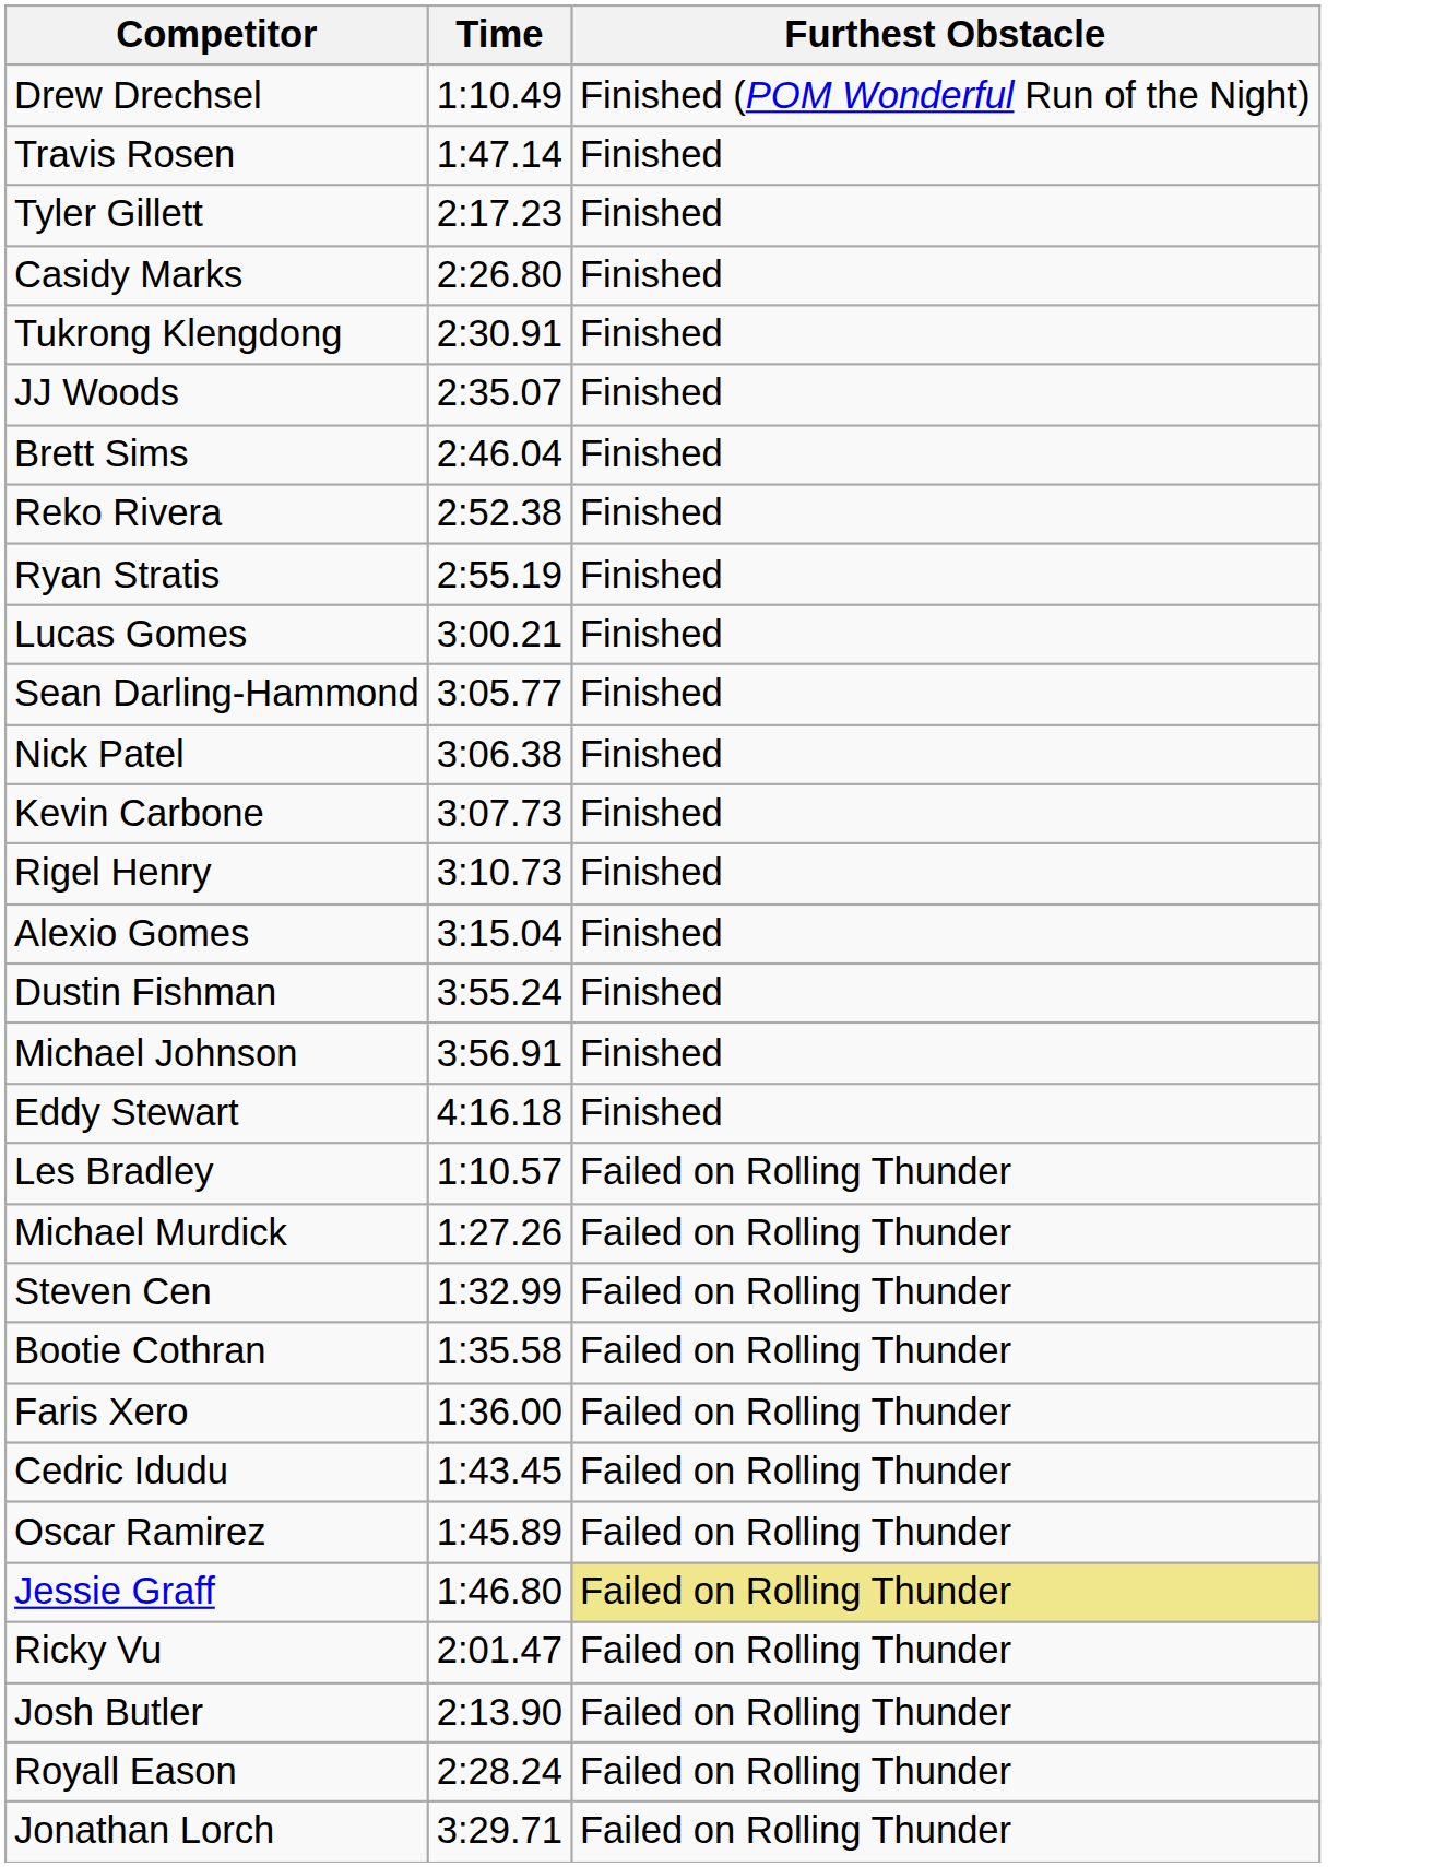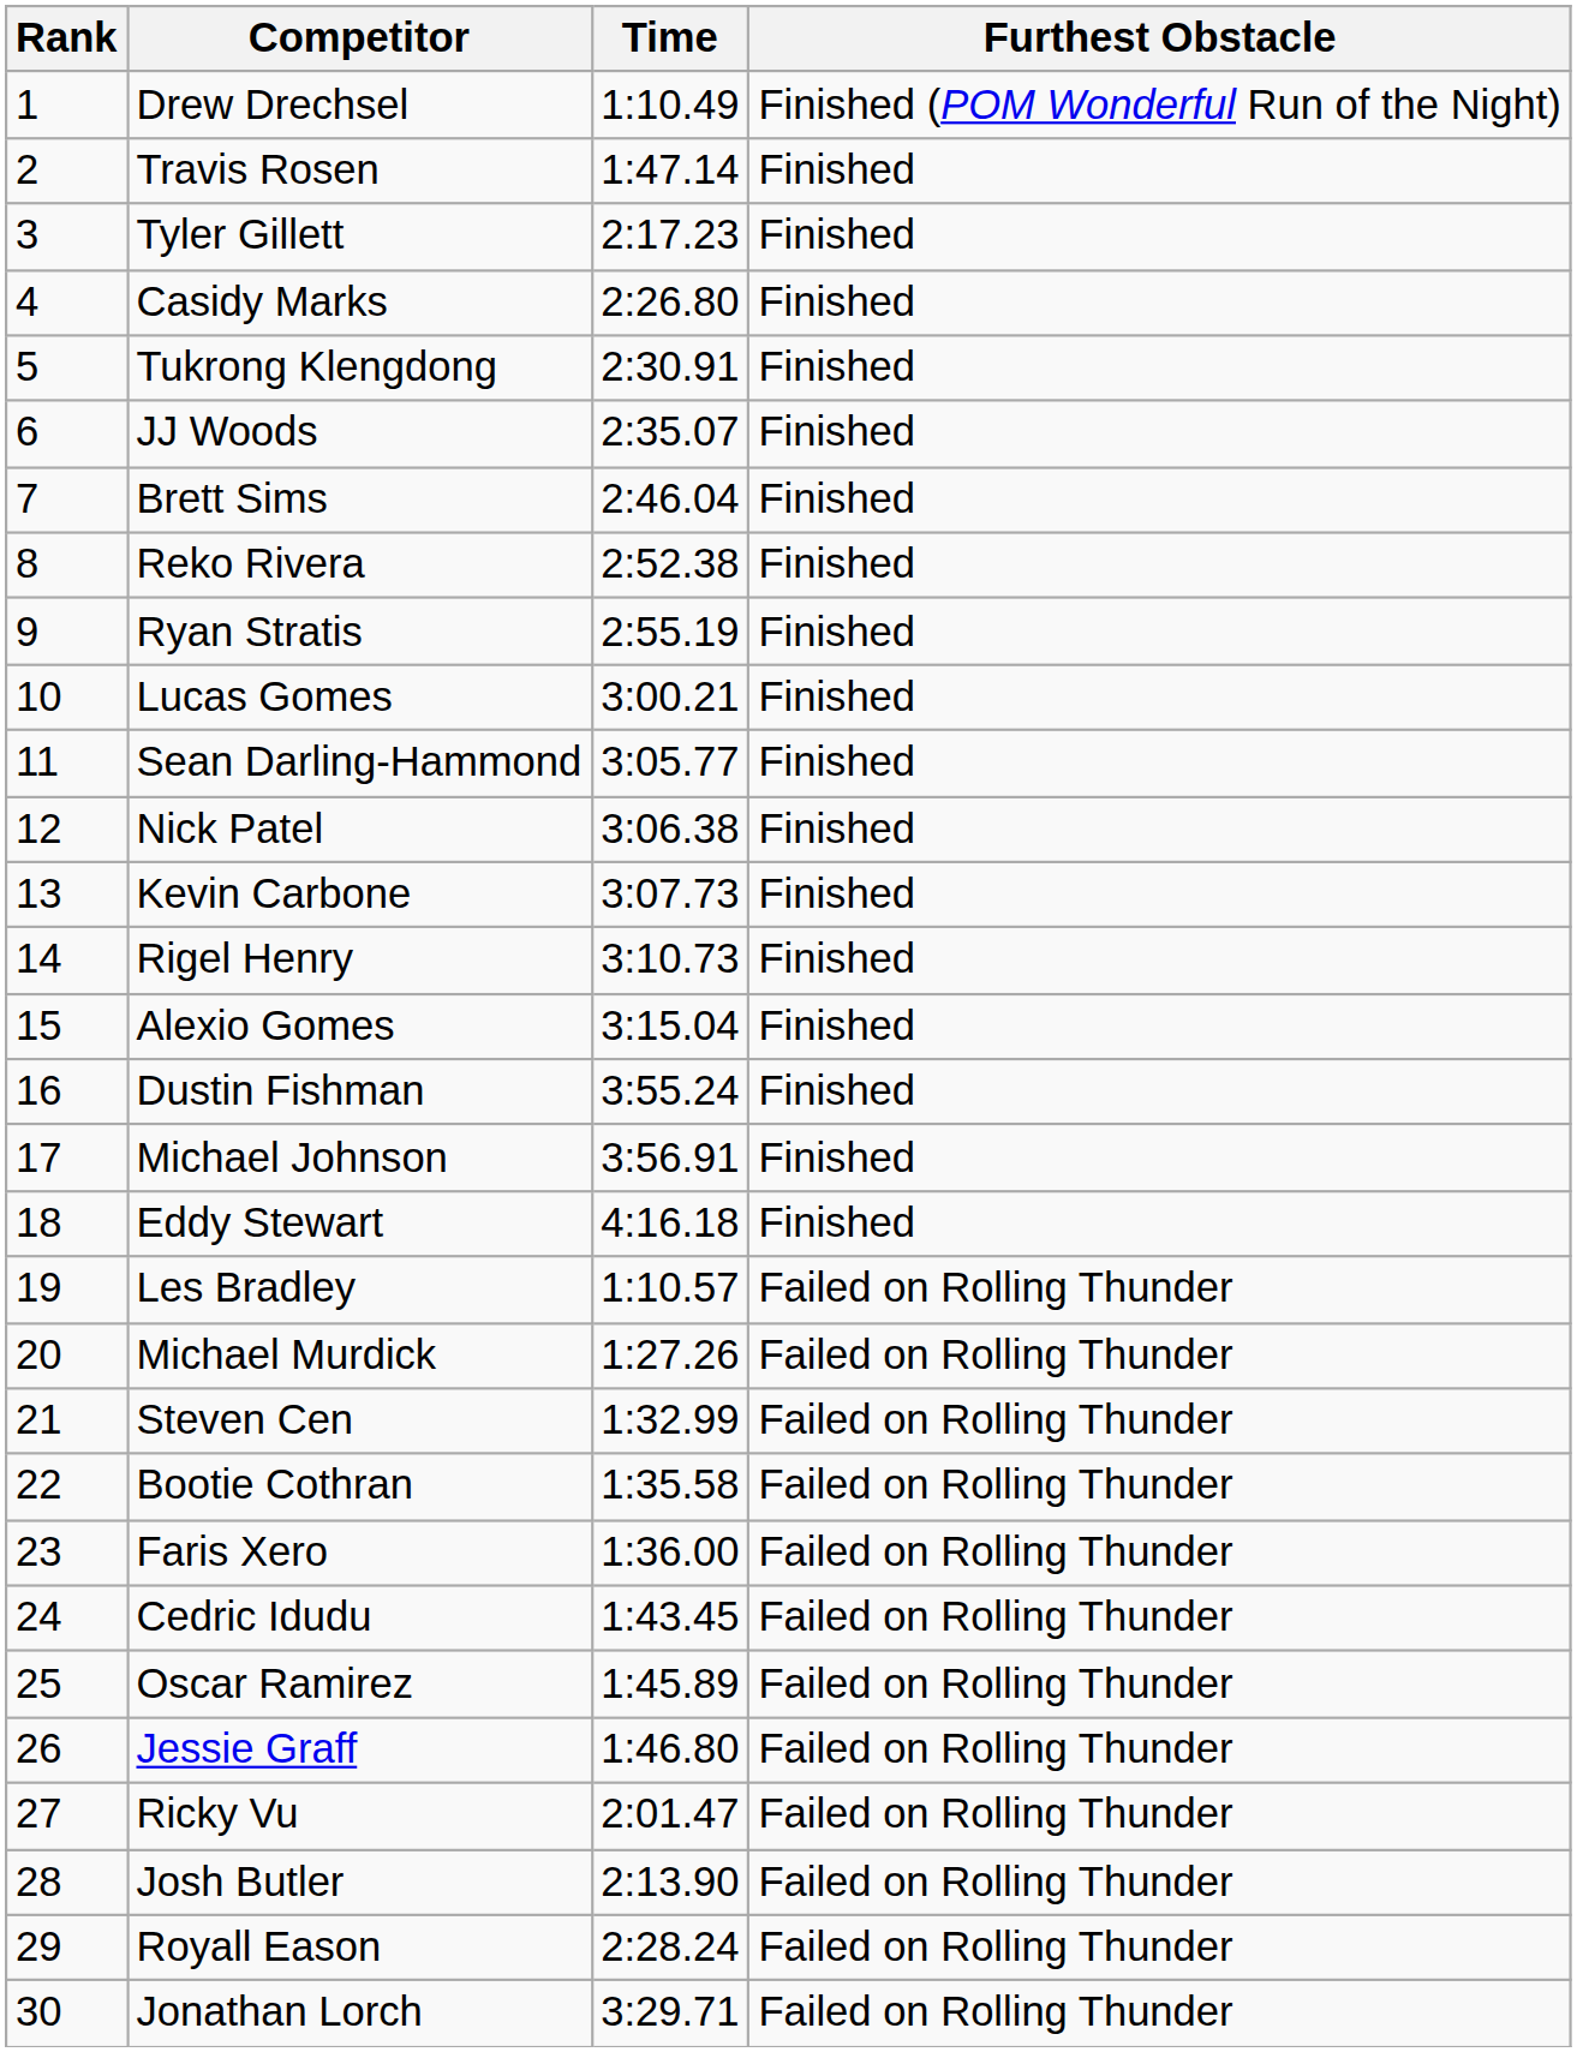 <table class="wikitable sortable mw-collapsible">
 <tr>
+<th>Rank</th>
 <th>Competitor</th>
 <th>Time</th>
 <th>Furthest Obstacle</th>
 </tr>
 <tr>
+<td>1</td>
 <td>Drew Drechsel</td>
 <td>1:10.49</td>
 <td>Finished (<em><a href='#'>POM Wonderful</a></em> Run of the Night)</td>
 </tr>
 <tr>
+<td>2</td>
 <td>Travis Rosen</td>
 <td>1:47.14</td>
 <td>Finished</td>
 </tr>
 <tr>
+<td>3</td>
 <td>Tyler Gillett</td>
 <td>2:17.23</td>
 <td>Finished</td>
 </tr>
 <tr>
+<td>4</td>
 <td>Casidy Marks</td>
 <td>2:26.80</td>
 <td>Finished</td>
 </tr>
 <tr>
+<td>5</td>
 <td>Tukrong Klengdong</td>
 <td>2:30.91</td>
 <td>Finished</td>
 </tr>
 <tr>
+<td>6</td>
 <td>JJ Woods</td>
 <td>2:35.07</td>
 <td>Finished</td>
 </tr>
 <tr>
+<td>7</td>
 <td>Brett Sims</td>
 <td>2:46.04</td>
 <td>Finished</td>
 </tr>
 <tr>
+<td>8</td>
 <td>Reko Rivera</td>
 <td>2:52.38</td>
 <td>Finished</td>
 </tr>
 <tr>
+<td>9</td>
 <td>Ryan Stratis</td>
 <td>2:55.19</td>
 <td>Finished</td>
 </tr>
 <tr>
+<td>10</td>
 <td>Lucas Gomes</td>
 <td>3:00.21</td>
 <td>Finished</td>
 </tr>
 <tr>
+<td>11</td>
 <td>Sean Darling-Hammond</td>
 <td>3:05.77</td>
 <td>Finished</td>
 </tr>
 <tr>
+<td>12</td>
 <td>Nick Patel</td>
 <td>3:06.38</td>
 <td>Finished</td>
 </tr>
 <tr>
+<td>13</td>
 <td>Kevin Carbone</td>
 <td>3:07.73</td>
 <td>Finished</td>
 </tr>
 <tr>
+<td>14</td>
 <td>Rigel Henry</td>
 <td>3:10.73</td>
 <td>Finished</td>
 </tr>
 <tr>
+<td>15</td>
 <td>Alexio Gomes</td>
 <td>3:15.04</td>
 <td>Finished</td>
 </tr>
 <tr>
+<td>16</td>
 <td>Dustin Fishman</td>
 <td>3:55.24</td>
 <td>Finished</td>
 </tr>
 <tr>
+<td>17</td>
 <td>Michael Johnson</td>
 <td>3:56.91</td>
 <td>Finished</td>
 </tr>
 <tr>
+<td>18</td>
 <td>Eddy Stewart</td>
 <td>4:16.18</td>
 <td>Finished</td>
 </tr>
 <tr>
+<td>19</td>
 <td>Les Bradley</td>
 <td>1:10.57</td>
 <td>Failed on Rolling Thunder</td>
 </tr>
 <tr>
+<td>20</td>
 <td>Michael Murdick</td>
 <td>1:27.26</td>
 <td>Failed on Rolling Thunder</td>
 </tr>
 <tr>
+<td>21</td>
 <td>Steven Cen</td>
 <td>1:32.99</td>
 <td>Failed on Rolling Thunder</td>
 </tr>
 <tr>
+<td>22</td>
 <td>Bootie Cothran</td>
 <td>1:35.58</td>
 <td>Failed on Rolling Thunder</td>
 </tr>
 <tr>
+<td>23</td>
 <td>Faris Xero</td>
 <td>1:36.00</td>
 <td>Failed on Rolling Thunder</td>
 </tr>
 <tr>
+<td>24</td>
 <td>Cedric Idudu</td>
 <td>1:43.45</td>
 <td>Failed on Rolling Thunder</td>
 </tr>
 <tr>
+<td>25</td>
 <td>Oscar Ramirez</td>
 <td>1:45.89</td>
 <td>Failed on Rolling Thunder</td>
 </tr>
 <tr>
+<td>26</td>
 <td><a href='#'>Jessie Graff</a></td>
 <td>1:46.80</td>
-<td style="background: khaki;">Failed on Rolling Thunder</td>
+<td>Failed on Rolling Thunder</td>
 </tr>
 <tr>
+<td>27</td>
 <td>Ricky Vu</td>
 <td>2:01.47</td>
 <td>Failed on Rolling Thunder</td>
 </tr>
 <tr>
+<td>28</td>
 <td>Josh Butler</td>
 <td>2:13.90</td>
 <td>Failed on Rolling Thunder</td>
 </tr>
 <tr>
+<td>29</td>
 <td>Royall Eason</td>
 <td>2:28.24</td>
 <td>Failed on Rolling Thunder</td>
 </tr>
 <tr>
+<td>30</td>
 <td>Jonathan Lorch</td>
 <td>3:29.71</td>
 <td>Failed on Rolling Thunder</td>
 </tr>
 </table>
